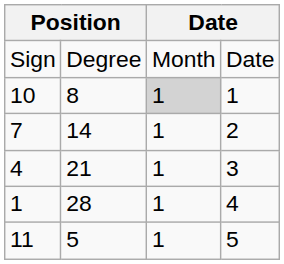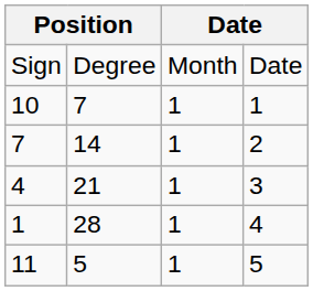 <table class="wikitable">
 <tr>
 <th colspan="2">Position</th>
 <th colspan="2">Date</th>
 </tr>
 <tr>
 <td>Sign</td>
 <td>Degree</td>
 <td>Month</td>
 <td>Date</td>
 </tr>
 <tr>
 <td>10</td>
-<td>8</td>
-<td style="background: lightgrey;">1</td>
+<td>7</td>
+<td>1</td>
 <td>1</td>
 </tr>
 <tr>
 <td>7</td>
 <td>14</td>
 <td>1</td>
 <td>2</td>
 </tr>
 <tr>
 <td>4</td>
 <td>21</td>
 <td>1</td>
 <td>3</td>
 </tr>
 <tr>
 <td>1</td>
 <td>28</td>
 <td>1</td>
 <td>4</td>
 </tr>
 <tr>
 <td>11</td>
 <td>5</td>
 <td>1</td>
 <td>5</td>
 </tr>
 </table>
